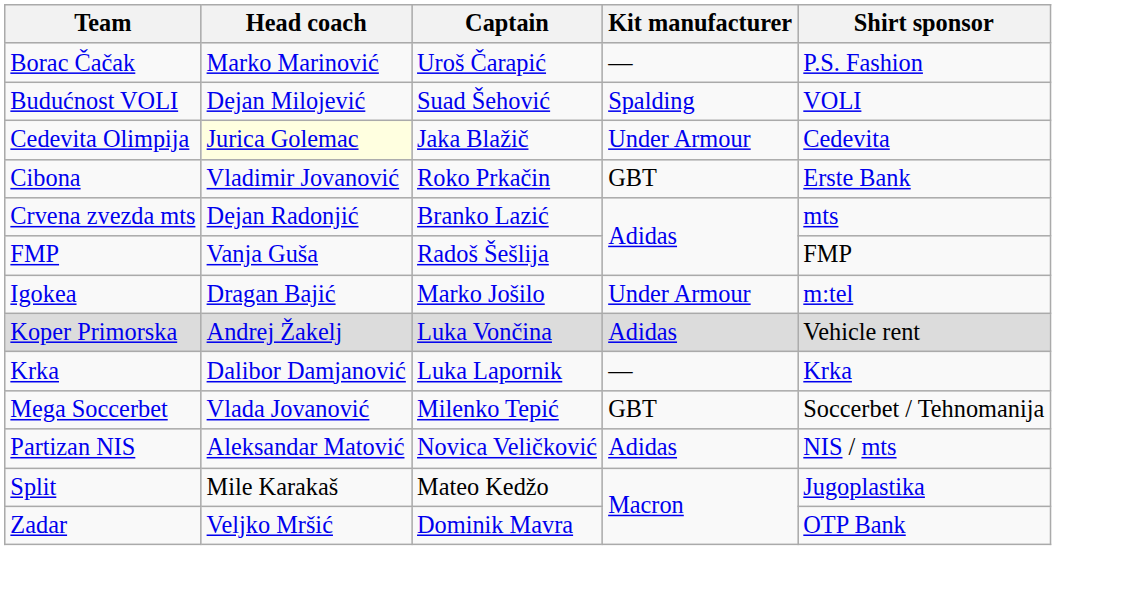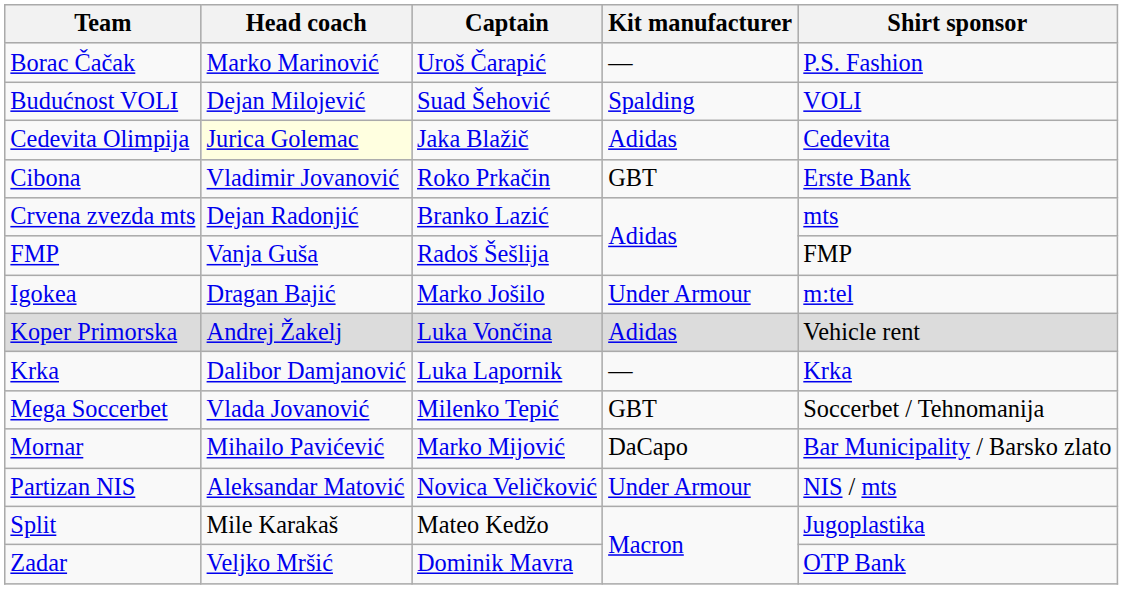 <table class="wikitable sortable">
 <tr>
 <th>Team</th>
 <th>Head coach</th>
 <th>Captain</th>
 <th>Kit manufacturer</th>
 <th>Shirt sponsor</th>
 </tr>
 <tr>
 <td><a href='#'>Borac Čačak</a></td>
 <td> <a href='#'>Marko Marinović</a></td>
 <td> <a href='#'>Uroš Čarapić</a></td>
 <td>—</td>
 <td><a href='#'>P.S. Fashion</a></td>
 </tr>
 <tr>
 <td><a href='#'>Budućnost VOLI</a></td>
 <td> <a href='#'>Dejan Milojević</a></td>
 <td> <a href='#'>Suad Šehović</a></td>
 <td><a href='#'>Spalding</a></td>
 <td><a href='#'>VOLI</a></td>
 </tr>
 <tr>
 <td><a href='#'>Cedevita Olimpija</a></td>
 <td style="background: lightyellow;"> <a href='#'>Jurica Golemac</a></td>
 <td> <a href='#'>Jaka Blažič</a></td>
-<td><a href='#'>Under Armour</a></td>
+<td><a href='#'>Adidas</a></td>
 <td><a href='#'>Cedevita</a></td>
 </tr>
 <tr>
 <td><a href='#'>Cibona</a></td>
 <td> <a href='#'>Vladimir Jovanović</a></td>
 <td> <a href='#'>Roko Prkačin</a></td>
 <td>GBT</td>
 <td><a href='#'>Erste Bank</a></td>
 </tr>
 <tr>
 <td><a href='#'>Crvena zvezda mts</a></td>
 <td> <a href='#'>Dejan Radonjić</a></td>
 <td> <a href='#'>Branko Lazić</a></td>
 <td rowspan=2><a href='#'>Adidas</a></td>
 <td><a href='#'>mts</a></td>
 </tr>
 <tr>
 <td><a href='#'>FMP</a></td>
 <td> <a href='#'>Vanja Guša</a></td>
 <td> <a href='#'>Radoš Šešlija</a></td>
 <td>FMP</td>
 </tr>
 <tr>
 <td><a href='#'>Igokea</a></td>
 <td> <a href='#'>Dragan Bajić</a></td>
 <td> <a href='#'>Marko Jošilo</a></td>
 <td><a href='#'>Under Armour</a></td>
 <td><a href='#'>m:tel</a></td>
 </tr>
 <tr style="background-color:#dcdcdc">
 <td><a href='#'>Koper Primorska</a></td>
 <td> <a href='#'>Andrej Žakelj</a></td>
 <td> <a href='#'>Luka Vončina</a></td>
 <td><a href='#'>Adidas</a></td>
 <td>Vehicle rent</td>
 </tr>
 <tr>
 <td><a href='#'>Krka</a></td>
 <td> <a href='#'>Dalibor Damjanović</a></td>
 <td> <a href='#'>Luka Lapornik</a></td>
 <td>—</td>
 <td><a href='#'>Krka</a></td>
 </tr>
 <tr>
 <td><a href='#'>Mega Soccerbet</a></td>
 <td> <a href='#'>Vlada Jovanović</a></td>
 <td> <a href='#'>Milenko Tepić</a></td>
 <td>GBT</td>
 <td>Soccerbet / Tehnomanija</td>
 </tr>
 <tr>
+<td><a href='#'>Mornar</a></td>
+<td> <a href='#'>Mihailo Pavićević</a></td>
+<td> <a href='#'>Marko Mijović</a></td>
+<td>DaCapo</td>
+<td><a href='#'>Bar Municipality</a> / Barsko zlato</td>
+</tr>
+<tr>
 <td><a href='#'>Partizan NIS</a></td>
 <td> <a href='#'>Aleksandar Matović</a></td>
 <td> <a href='#'>Novica Veličković</a></td>
-<td><a href='#'>Adidas</a></td>
+<td><a href='#'>Under Armour</a></td>
 <td><a href='#'>NIS</a> / <a href='#'>mts</a></td>
 </tr>
 <tr>
 <td><a href='#'>Split</a></td>
 <td> Mile Karakaš</td>
 <td> Mateo Kedžo</td>
 <td rowspan=2><a href='#'>Macron</a></td>
 <td><a href='#'>Jugoplastika</a></td>
 </tr>
 <tr>
 <td><a href='#'>Zadar</a></td>
 <td> <a href='#'>Veljko Mršić</a></td>
 <td> <a href='#'>Dominik Mavra</a></td>
 <td><a href='#'>OTP Bank</a></td>
 </tr>
 </table>
